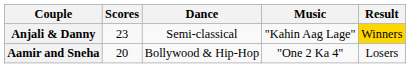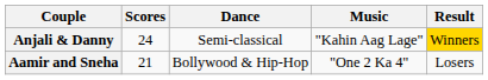 <table class="wikitable plainrowheaders sortable" style="text-align:center;">
 <tr>
 <th class="sortable" scope="col" style="text-align:center">Couple</th>
 <th>Scores</th>
 <th class="unsortable" scope="col">Dance</th>
 <th scope="col" class="unsortable">Music</th>
 <th scope="col" class="unsortable">Result</th>
 </tr>
 <tr>
 <th>Anjali & Danny</th>
-<td>23</td>
+<td>24</td>
 <td>Semi-classical</td>
 <td>"Kahin Aag Lage"</td>
 <td style="background: gold;">Winners</td>
 </tr>
 <tr>
 <th>Aamir and Sneha</th>
-<td>20</td>
+<td>21</td>
 <td>Bollywood & Hip-Hop</td>
 <td>"One 2 Ka 4"</td>
 <td>Losers</td>
 </tr>
 </table>
